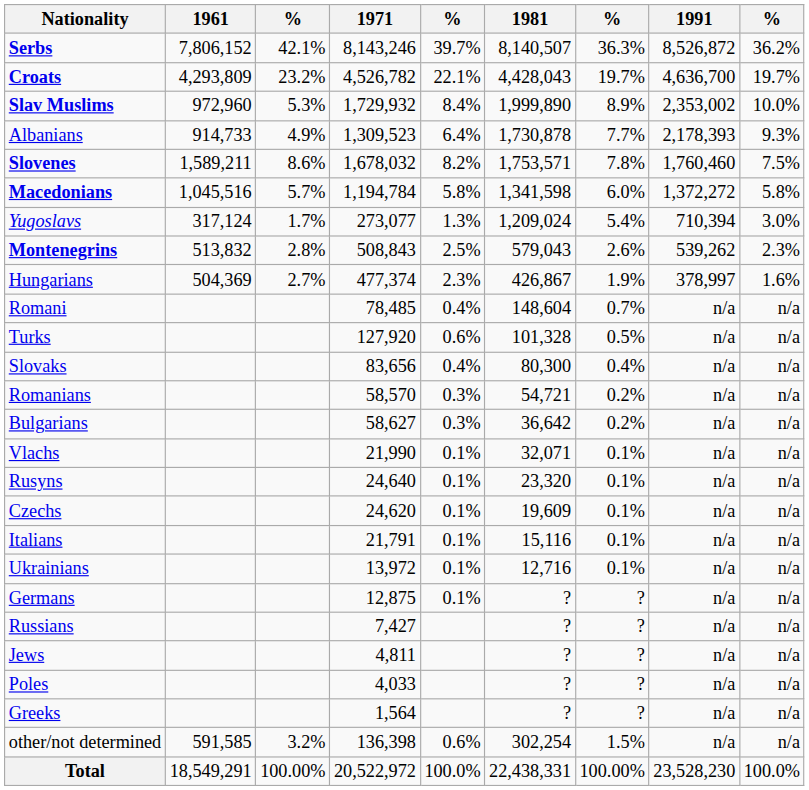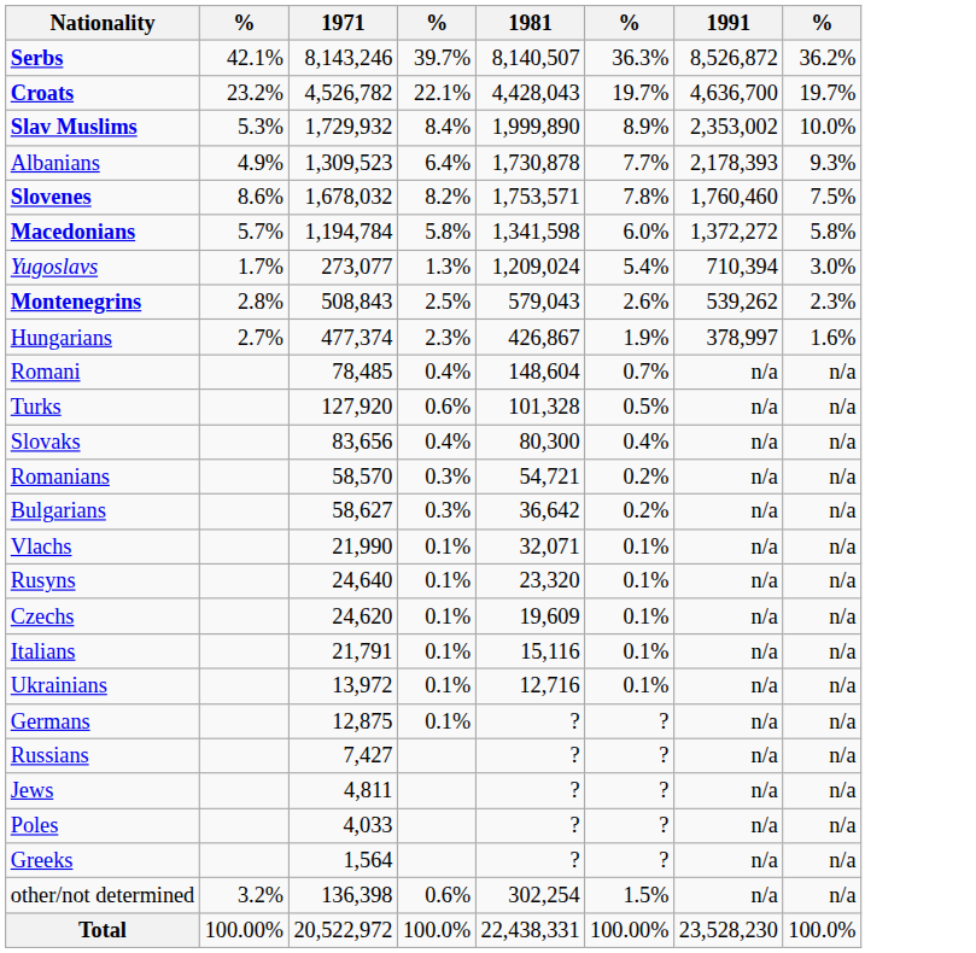 <table class="wikitable">
 <tr>
 <th>Nationality</th>
-<th>1961</th>
 <th>%</th>
 <th>1971</th>
 <th>%</th>
 <th>1981</th>
 <th>%</th>
 <th>1991</th>
 <th>%</th>
 </tr>
 <tr>
 <td><strong><a href='#'>Serbs</a></strong></td>
-<td align=right>7,806,152</td>
 <td align=right>42.1%</td>
 <td align=right>8,143,246</td>
 <td align=right>39.7%</td>
 <td align=right>8,140,507</td>
 <td align=right>36.3%</td>
 <td align=right>8,526,872</td>
 <td align=right>36.2%</td>
 </tr>
 <tr>
 <td><strong><a href='#'>Croats</a></strong></td>
-<td align=right>4,293,809</td>
 <td align=right>23.2%</td>
 <td align=right>4,526,782</td>
 <td align=right>22.1%</td>
 <td align=right>4,428,043</td>
 <td align=right>19.7%</td>
 <td align=right>4,636,700</td>
 <td align=right>19.7%</td>
 </tr>
 <tr>
 <td><strong><a href='#'>Slav Muslims</a></strong></td>
-<td align=right>972,960</td>
 <td align=right>5.3%</td>
 <td align=right>1,729,932</td>
 <td align=right>8.4%</td>
 <td align=right>1,999,890</td>
 <td align=right>8.9%</td>
 <td align=right>2,353,002</td>
 <td align=right>10.0%</td>
 </tr>
 <tr>
 <td><a href='#'>Albanians</a></td>
-<td align=right>914,733</td>
 <td align=right>4.9%</td>
 <td align=right>1,309,523</td>
 <td align=right>6.4%</td>
 <td align=right>1,730,878</td>
 <td align=right>7.7%</td>
 <td align=right>2,178,393</td>
 <td align=right>9.3%</td>
 </tr>
 <tr>
 <td><strong><a href='#'>Slovenes</a></strong></td>
-<td align=right>1,589,211</td>
 <td align=right>8.6%</td>
 <td align=right>1,678,032</td>
 <td align=right>8.2%</td>
 <td align=right>1,753,571</td>
 <td align=right>7.8%</td>
 <td align=right>1,760,460</td>
 <td align=right>7.5%</td>
 </tr>
 <tr>
 <td><strong><a href='#'>Macedonians</a></strong></td>
-<td align=right>1,045,516</td>
 <td align=right>5.7%</td>
 <td align=right>1,194,784</td>
 <td align=right>5.8%</td>
 <td align=right>1,341,598</td>
 <td align=right>6.0%</td>
 <td align=right>1,372,272</td>
 <td align=right>5.8%</td>
 </tr>
 <tr>
 <td><em><a href='#'>Yugoslavs</a></em></td>
-<td align=right>317,124</td>
 <td align=right>1.7%</td>
 <td align=right>273,077</td>
 <td align=right>1.3%</td>
 <td align=right>1,209,024</td>
 <td align=right>5.4%</td>
 <td align=right>710,394</td>
 <td align=right>3.0%</td>
 </tr>
 <tr>
 <td><strong><a href='#'>Montenegrins</a></strong></td>
-<td align=right>513,832</td>
 <td align=right>2.8%</td>
 <td align=right>508,843</td>
 <td align=right>2.5%</td>
 <td align=right>579,043</td>
 <td align=right>2.6%</td>
 <td align=right>539,262</td>
 <td align=right>2.3%</td>
 </tr>
 <tr>
 <td><a href='#'>Hungarians</a></td>
-<td align=right>504,369</td>
 <td align=right>2.7%</td>
 <td align=right>477,374</td>
 <td align=right>2.3%</td>
 <td align=right>426,867</td>
 <td align=right>1.9%</td>
 <td align=right>378,997</td>
 <td align=right>1.6%</td>
 </tr>
 <tr>
 <td><a href='#'>Romani</a></td>
 <td align=right></td>
-<td align=right></td>
 <td align=right>78,485</td>
 <td align=right>0.4%</td>
 <td align=right>148,604</td>
 <td align=right>0.7%</td>
 <td align=right>n/a</td>
 <td align=right>n/a</td>
 </tr>
 <tr>
 <td><a href='#'>Turks</a></td>
-<td align=right></td>
 <td align=right></td>
 <td align=right>127,920</td>
 <td align=right>0.6%</td>
 <td align=right>101,328</td>
 <td align=right>0.5%</td>
 <td align=right>n/a</td>
 <td align=right>n/a</td>
 </tr>
 <tr>
 <td><a href='#'>Slovaks</a></td>
 <td align=right></td>
-<td align=right></td>
 <td align=right>83,656</td>
 <td align=right>0.4%</td>
 <td align=right>80,300</td>
 <td align=right>0.4%</td>
 <td align=right>n/a</td>
 <td align=right>n/a</td>
 </tr>
 <tr>
 <td><a href='#'>Romanians</a></td>
-<td align=right></td>
 <td align=right></td>
 <td align=right>58,570</td>
 <td align=right>0.3%</td>
 <td align=right>54,721</td>
 <td align=right>0.2%</td>
 <td align=right>n/a</td>
 <td align=right>n/a</td>
 </tr>
 <tr>
 <td><a href='#'>Bulgarians</a></td>
 <td align=right></td>
-<td align=right></td>
 <td align=right>58,627</td>
 <td align=right>0.3%</td>
 <td align=right>36,642</td>
 <td align=right>0.2%</td>
 <td align=right>n/a</td>
 <td align=right>n/a</td>
 </tr>
 <tr>
 <td><a href='#'>Vlachs</a></td>
-<td align=right></td>
 <td align=right></td>
 <td align=right>21,990</td>
 <td align=right>0.1%</td>
 <td align=right>32,071</td>
 <td align=right>0.1%</td>
 <td align=right>n/a</td>
 <td align=right>n/a</td>
 </tr>
 <tr>
 <td><a href='#'>Rusyns</a></td>
 <td align=right></td>
-<td align=right></td>
 <td align=right>24,640</td>
 <td align=right>0.1%</td>
 <td align=right>23,320</td>
 <td align=right>0.1%</td>
 <td align=right>n/a</td>
 <td align=right>n/a</td>
 </tr>
 <tr>
 <td><a href='#'>Czechs</a></td>
-<td align=right></td>
 <td align=right></td>
 <td align=right>24,620</td>
 <td align=right>0.1%</td>
 <td align=right>19,609</td>
 <td align=right>0.1%</td>
 <td align=right>n/a</td>
 <td align=right>n/a</td>
 </tr>
 <tr>
 <td><a href='#'>Italians</a></td>
 <td align=right></td>
-<td align=right></td>
 <td align=right>21,791</td>
 <td align=right>0.1%</td>
 <td align=right>15,116</td>
 <td align=right>0.1%</td>
 <td align=right>n/a</td>
 <td align=right>n/a</td>
 </tr>
 <tr>
 <td><a href='#'>Ukrainians</a></td>
-<td align=right></td>
 <td align=right></td>
 <td align=right>13,972</td>
 <td align=right>0.1%</td>
 <td align=right>12,716</td>
 <td align=right>0.1%</td>
 <td align=right>n/a</td>
 <td align=right>n/a</td>
 </tr>
 <tr>
 <td><a href='#'>Germans</a></td>
 <td align=right></td>
-<td align=right></td>
 <td align=right>12,875</td>
 <td align=right>0.1%</td>
 <td align=right>?</td>
 <td align=right>?</td>
 <td align=right>n/a</td>
 <td align=right>n/a</td>
 </tr>
 <tr>
 <td><a href='#'>Russians</a></td>
-<td align=right></td>
 <td align=right></td>
 <td align=right>7,427</td>
 <td align=right></td>
 <td align=right>?</td>
 <td align=right>?</td>
 <td align=right>n/a</td>
 <td align=right>n/a</td>
 </tr>
 <tr>
 <td><a href='#'>Jews</a></td>
 <td align=right></td>
-<td align=right></td>
 <td align=right>4,811</td>
 <td align=right></td>
 <td align=right>?</td>
 <td align=right>?</td>
 <td align=right>n/a</td>
 <td align=right>n/a</td>
 </tr>
 <tr>
 <td><a href='#'>Poles</a></td>
-<td align=right></td>
 <td align=right></td>
 <td align=right>4,033</td>
 <td align=right></td>
 <td align=right>?</td>
 <td align=right>?</td>
 <td align=right>n/a</td>
 <td align=right>n/a</td>
 </tr>
 <tr>
 <td><a href='#'>Greeks</a></td>
 <td align=right></td>
-<td align=right></td>
 <td align=right>1,564</td>
 <td align=right></td>
 <td align=right>?</td>
 <td align=right>?</td>
 <td align=right>n/a</td>
 <td align=right>n/a</td>
 </tr>
 <tr>
 <td>other/not determined</td>
-<td align=right>591,585</td>
 <td align=right>3.2%</td>
 <td align=right>136,398</td>
 <td align=right>0.6%</td>
 <td align=right>302,254</td>
 <td align=right>1.5%</td>
 <td align=right>n/a</td>
 <td align=right>n/a</td>
 </tr>
 <tr>
 <th>Total</th>
-<td align=right>18,549,291</td>
 <td align=right>100.00%</td>
 <td align=right>20,522,972</td>
 <td align=right>100.0%</td>
 <td align=right>22,438,331</td>
 <td align=right>100.00%</td>
 <td align=right>23,528,230</td>
 <td align=right>100.0%</td>
 </tr>
 </table>
